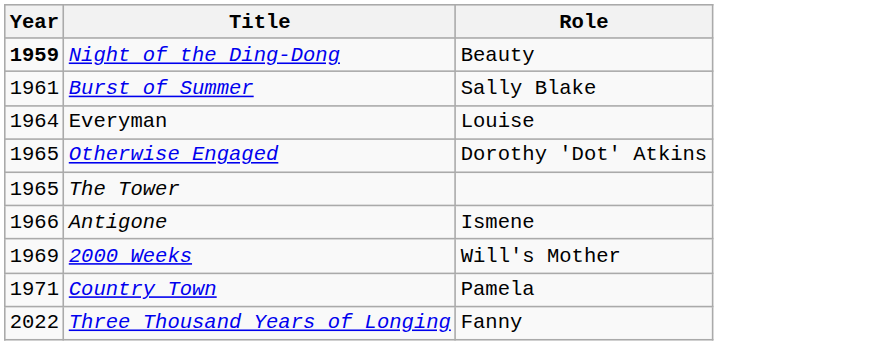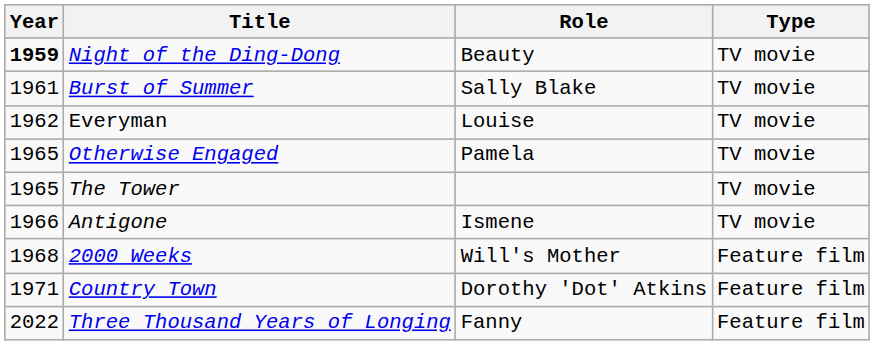 <table class="wikitable">
 <tr>
 <th>Year</th>
 <th>Title</th>
 <th>Role</th>
+<th>Type</th>
 </tr>
 <tr>
 <td><strong>1959</strong></td>
 <td><em><a href='#'>Night of the Ding-Dong</a></em></td>
 <td>Beauty</td>
+<td>TV movie</td>
 </tr>
 <tr>
 <td>1961</td>
 <td><em><a href='#'>Burst of Summer</a></em></td>
 <td>Sally Blake</td>
+<td>TV movie</td>
 </tr>
 <tr>
-<td>1964</td>
+<td>1962</td>
 <td>Everyman</td>
 <td>Louise</td>
+<td>TV movie</td>
 </tr>
 <tr>
 <td>1965</td>
 <td><em><a href='#'>Otherwise Engaged</a></em></td>
-<td>Dorothy 'Dot' Atkins</td>
+<td>Pamela</td>
+<td>TV movie</td>
 </tr>
 <tr>
 <td>1965</td>
 <td><em>The Tower</em></td>
 <td></td>
+<td>TV movie</td>
 </tr>
 <tr>
 <td>1966</td>
 <td><em>Antigone</em></td>
 <td>Ismene</td>
+<td>TV movie</td>
 </tr>
 <tr>
-<td>1969</td>
+<td>1968</td>
 <td><em><a href='#'>2000 Weeks</a></em></td>
 <td>Will's Mother</td>
+<td>Feature film</td>
 </tr>
 <tr>
 <td>1971</td>
 <td><em><a href='#'>Country Town</a></em></td>
-<td>Pamela</td>
+<td>Dorothy 'Dot' Atkins</td>
+<td>Feature film</td>
 </tr>
 <tr>
 <td>2022</td>
 <td><em><a href='#'>Three Thousand Years of Longing</a></em></td>
 <td>Fanny</td>
+<td>Feature film</td>
 </tr>
 </table>
